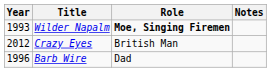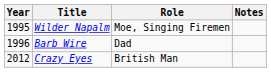 <table class="wikitable sortable">
 <tr>
 <th>Year</th>
 <th>Title</th>
 <th>Role</th>
 <th>Notes</th>
 </tr>
 <tr>
-<td>1993</td>
+<td>1995</td>
 <td><em><a href='#'>Wilder Napalm</a></em></td>
-<td><strong>Moe, Singing Firemen</strong></td>
+<td>Moe, Singing Firemen</td>
+<td></td>
+</tr>
+<tr>
+<td>1996</td>
+<td><a href='#'><em>Barb Wire</em></a></td>
+<td>Dad</td>
 <td></td>
 </tr>
 <tr>
 <td>2012</td>
 <td><a href='#'><em>Crazy Eyes</em></a></td>
 <td>British Man</td>
 <td></td>
 </tr>
-<tr>
-<td>1996</td>
-<td><a href='#'><em>Barb Wire</em></a></td>
-<td>Dad</td>
-<td></td>
-</tr>
 </table>
